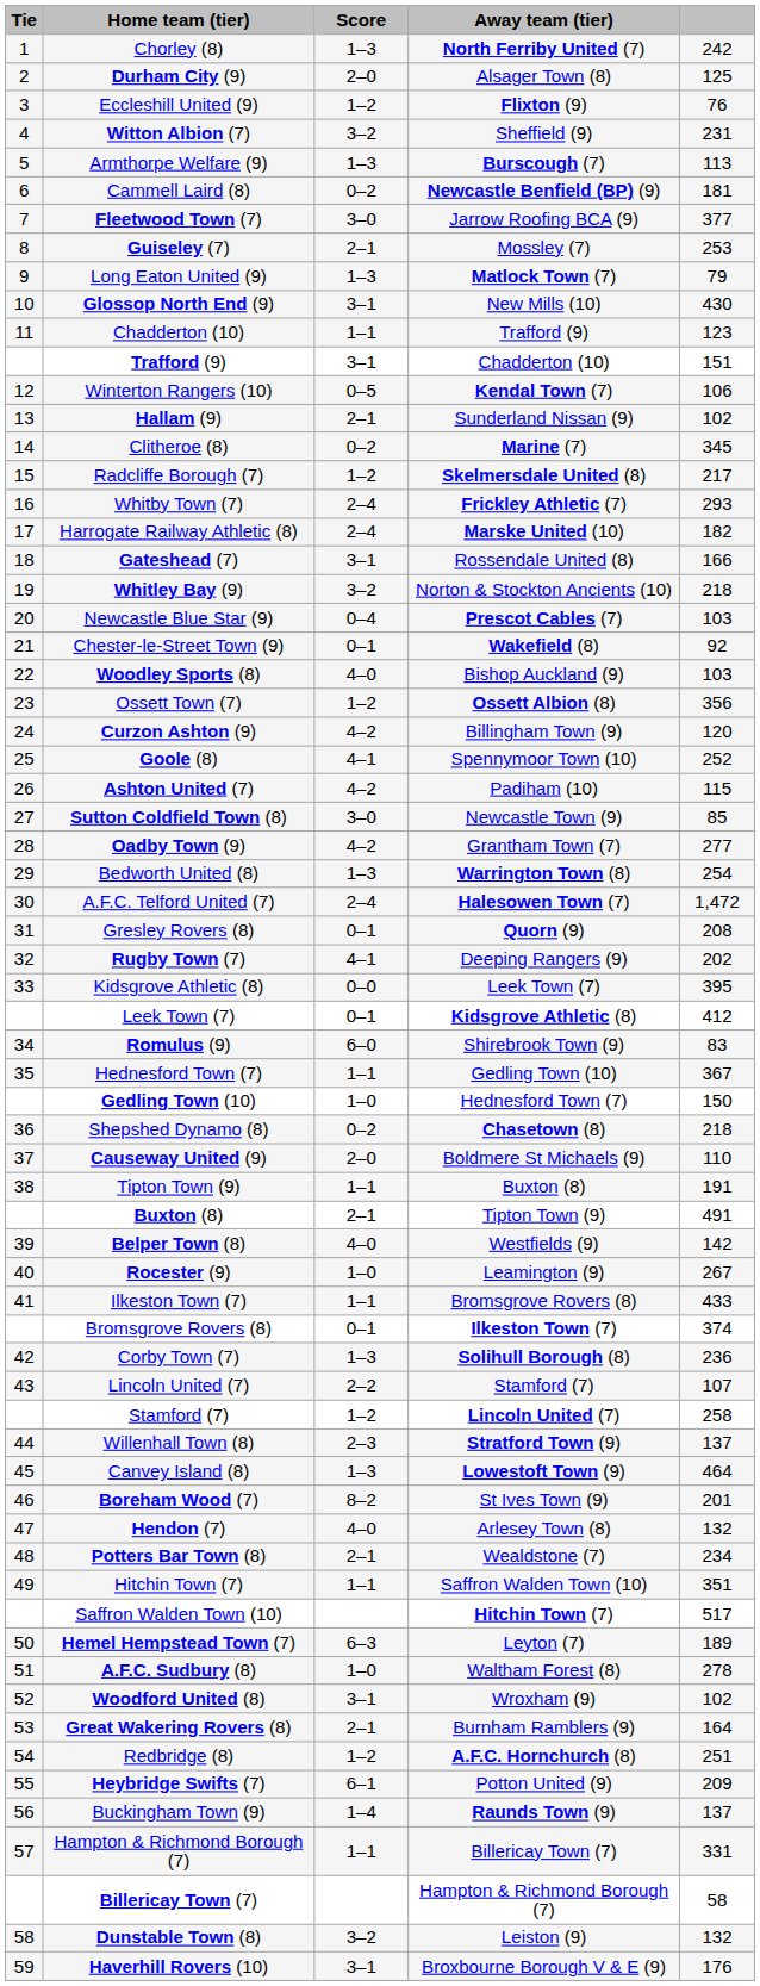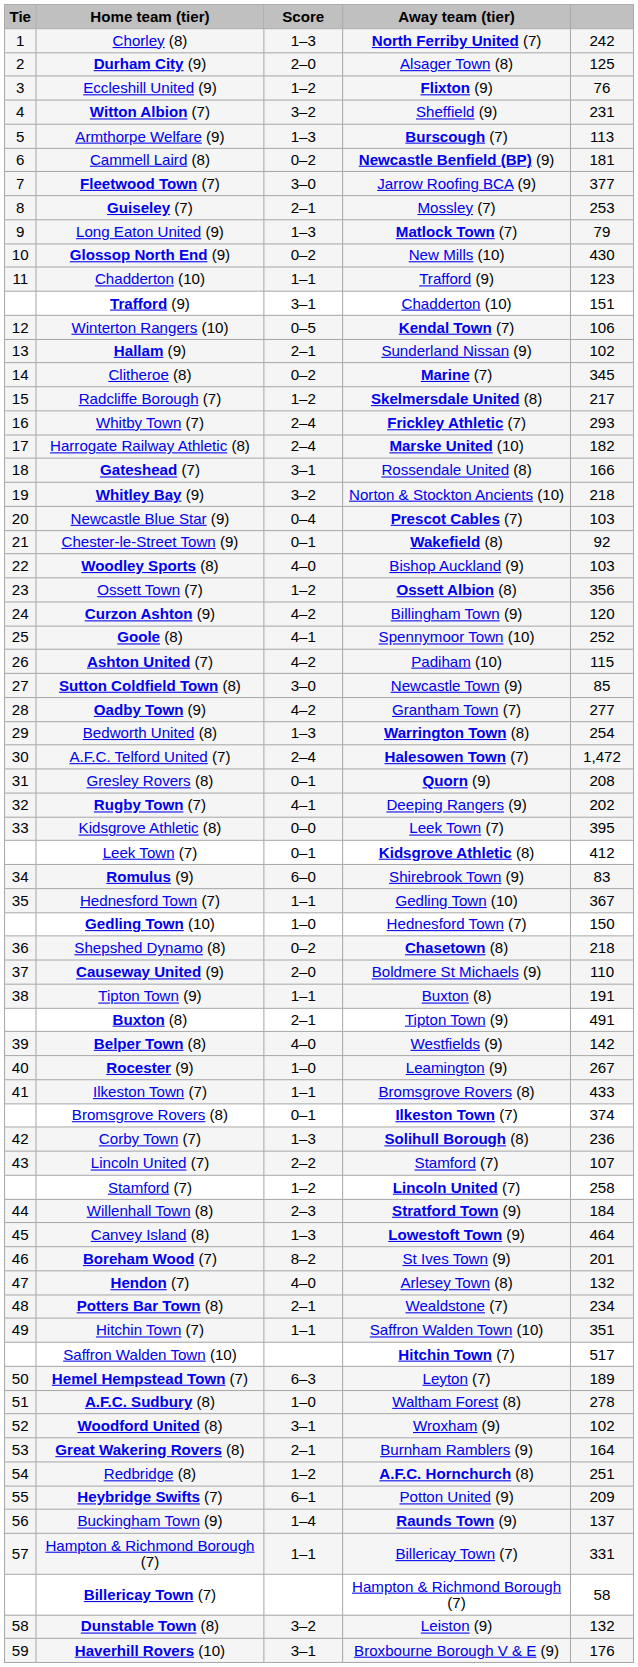 <table class="wikitable" style="width: 600px; background:WhiteSmoke; text-align:center; font-size:90%">
 <tr>
 <td scope="col" style="width:  5.00%; background:silver;"><strong>Tie</strong></td>
 <td scope="col" style="width: 36.25%; background:silver;"><strong>Home team (tier)</strong></td>
 <td scope="col" style="width: 12.50%; background:silver;"><strong>Score</strong></td>
 <td scope="col" style="width: 36.25%; background:silver;"><strong>Away team (tier)</strong></td>
 <td scope="col" style="width: 10.00%; background:silver;"><strong></strong></td>
 </tr>
 <tr>
 <td>1</td>
 <td><a href='#'>Chorley</a> (8)</td>
 <td>1–3</td>
 <td><strong><a href='#'>North Ferriby United</a></strong> (7)</td>
 <td>242</td>
 </tr>
 <tr>
 <td>2</td>
 <td><strong><a href='#'>Durham City</a></strong> (9)</td>
 <td>2–0</td>
 <td><a href='#'>Alsager Town</a> (8)</td>
 <td>125</td>
 </tr>
 <tr>
 <td>3</td>
 <td><a href='#'>Eccleshill United</a> (9)</td>
 <td>1–2</td>
 <td><strong><a href='#'>Flixton</a></strong> (9)</td>
 <td>76</td>
 </tr>
 <tr>
 <td>4</td>
 <td><strong><a href='#'>Witton Albion</a></strong> (7)</td>
 <td>3–2</td>
 <td><a href='#'>Sheffield</a> (9)</td>
 <td>231</td>
 </tr>
 <tr>
 <td>5</td>
 <td><a href='#'>Armthorpe Welfare</a> (9)</td>
 <td>1–3</td>
 <td><strong><a href='#'>Burscough</a></strong> (7)</td>
 <td>113</td>
 </tr>
 <tr>
 <td>6</td>
 <td><a href='#'>Cammell Laird</a> (8)</td>
 <td>0–2</td>
 <td><strong><a href='#'>Newcastle Benfield (BP)</a></strong> (9)</td>
 <td>181</td>
 </tr>
 <tr>
 <td>7</td>
 <td><strong><a href='#'>Fleetwood Town</a></strong> (7)</td>
 <td>3–0</td>
 <td><a href='#'>Jarrow Roofing BCA</a> (9)</td>
 <td>377</td>
 </tr>
 <tr>
 <td>8</td>
 <td><strong><a href='#'>Guiseley</a></strong> (7)</td>
 <td>2–1</td>
 <td><a href='#'>Mossley</a> (7)</td>
 <td>253</td>
 </tr>
 <tr>
 <td>9</td>
 <td><a href='#'>Long Eaton United</a> (9)</td>
 <td>1–3</td>
 <td><strong><a href='#'>Matlock Town</a></strong> (7)</td>
 <td>79</td>
 </tr>
 <tr>
 <td>10</td>
 <td><strong><a href='#'>Glossop North End</a></strong> (9)</td>
-<td>3–1</td>
+<td>0–2</td>
 <td><a href='#'>New Mills</a> (10)</td>
 <td>430</td>
 </tr>
 <tr>
 <td>11</td>
 <td><a href='#'>Chadderton</a> (10)</td>
 <td>1–1</td>
 <td><a href='#'>Trafford</a> (9)</td>
 <td>123</td>
 </tr>
 <tr style="background:white;">
 <td><em></em></td>
 <td><strong><a href='#'>Trafford</a></strong> (9)</td>
 <td>3–1</td>
 <td><a href='#'>Chadderton</a> (10)</td>
 <td>151</td>
 </tr>
 <tr>
 <td>12</td>
 <td><a href='#'>Winterton Rangers</a> (10)</td>
 <td>0–5</td>
 <td><strong><a href='#'>Kendal Town</a></strong> (7)</td>
 <td>106</td>
 </tr>
 <tr>
 <td>13</td>
 <td><strong><a href='#'>Hallam</a></strong> (9)</td>
 <td>2–1</td>
 <td><a href='#'>Sunderland Nissan</a> (9)</td>
 <td>102</td>
 </tr>
 <tr>
 <td>14</td>
 <td><a href='#'>Clitheroe</a> (8)</td>
 <td>0–2</td>
 <td><strong><a href='#'>Marine</a></strong> (7)</td>
 <td>345</td>
 </tr>
 <tr>
 <td>15</td>
 <td><a href='#'>Radcliffe Borough</a> (7)</td>
 <td>1–2</td>
 <td><strong><a href='#'>Skelmersdale United</a></strong> (8)</td>
 <td>217</td>
 </tr>
 <tr>
 <td>16</td>
 <td><a href='#'>Whitby Town</a> (7)</td>
 <td>2–4</td>
 <td><strong><a href='#'>Frickley Athletic</a></strong> (7)</td>
 <td>293</td>
 </tr>
 <tr>
 <td>17</td>
 <td><a href='#'>Harrogate Railway Athletic</a> (8)</td>
 <td>2–4</td>
 <td><strong><a href='#'>Marske United</a></strong> (10)</td>
 <td>182</td>
 </tr>
 <tr>
 <td>18</td>
 <td><strong><a href='#'>Gateshead</a></strong> (7)</td>
 <td>3–1</td>
 <td><a href='#'>Rossendale United</a> (8)</td>
 <td>166</td>
 </tr>
 <tr>
 <td>19</td>
 <td><strong><a href='#'>Whitley Bay</a></strong> (9)</td>
 <td>3–2</td>
 <td><a href='#'>Norton & Stockton Ancients</a> (10)</td>
 <td>218</td>
 </tr>
 <tr>
 <td>20</td>
 <td><a href='#'>Newcastle Blue Star</a> (9)</td>
 <td>0–4</td>
 <td><strong><a href='#'>Prescot Cables</a></strong> (7)</td>
 <td>103</td>
 </tr>
 <tr>
 <td>21</td>
 <td><a href='#'>Chester-le-Street Town</a> (9)</td>
 <td>0–1</td>
 <td><strong><a href='#'>Wakefield</a></strong> (8)</td>
 <td>92</td>
 </tr>
 <tr>
 <td>22</td>
 <td><strong><a href='#'>Woodley Sports</a></strong> (8)</td>
 <td>4–0</td>
 <td><a href='#'>Bishop Auckland</a> (9)</td>
 <td>103</td>
 </tr>
 <tr>
 <td>23</td>
 <td><a href='#'>Ossett Town</a> (7)</td>
 <td>1–2</td>
 <td><strong><a href='#'>Ossett Albion</a></strong> (8)</td>
 <td>356</td>
 </tr>
 <tr>
 <td>24</td>
 <td><strong><a href='#'>Curzon Ashton</a></strong> (9)</td>
 <td>4–2</td>
 <td><a href='#'>Billingham Town</a> (9)</td>
 <td>120</td>
 </tr>
 <tr>
 <td>25</td>
 <td><strong><a href='#'>Goole</a></strong> (8)</td>
 <td>4–1</td>
 <td><a href='#'>Spennymoor Town</a> (10)</td>
 <td>252</td>
 </tr>
 <tr>
 <td>26</td>
 <td><strong><a href='#'>Ashton United</a></strong> (7)</td>
 <td>4–2</td>
 <td><a href='#'>Padiham</a> (10)</td>
 <td>115</td>
 </tr>
 <tr>
 <td>27</td>
 <td><strong><a href='#'>Sutton Coldfield Town</a></strong> (8)</td>
 <td>3–0</td>
 <td><a href='#'>Newcastle Town</a> (9)</td>
 <td>85</td>
 </tr>
 <tr>
 <td>28</td>
 <td><strong><a href='#'>Oadby Town</a></strong> (9)</td>
 <td>4–2</td>
 <td><a href='#'>Grantham Town</a> (7)</td>
 <td>277</td>
 </tr>
 <tr>
 <td>29</td>
 <td><a href='#'>Bedworth United</a> (8)</td>
 <td>1–3</td>
 <td><strong><a href='#'>Warrington Town</a></strong> (8)</td>
 <td>254</td>
 </tr>
 <tr>
 <td>30</td>
 <td><a href='#'>A.F.C. Telford United</a> (7)</td>
 <td>2–4</td>
 <td><strong><a href='#'>Halesowen Town</a></strong> (7)</td>
 <td>1,472</td>
 </tr>
 <tr>
 <td>31</td>
 <td><a href='#'>Gresley Rovers</a> (8)</td>
 <td>0–1</td>
 <td><strong><a href='#'>Quorn</a></strong> (9)</td>
 <td>208</td>
 </tr>
 <tr>
 <td>32</td>
 <td><strong><a href='#'>Rugby Town</a></strong> (7)</td>
 <td>4–1</td>
 <td><a href='#'>Deeping Rangers</a> (9)</td>
 <td>202</td>
 </tr>
 <tr>
 <td>33</td>
 <td><a href='#'>Kidsgrove Athletic</a> (8)</td>
 <td>0–0</td>
 <td><a href='#'>Leek Town</a> (7)</td>
 <td>395</td>
 </tr>
 <tr style="background:white;">
 <td><em></em></td>
 <td><a href='#'>Leek Town</a> (7)</td>
 <td>0–1</td>
 <td><strong><a href='#'>Kidsgrove Athletic</a></strong> (8)</td>
 <td>412</td>
 </tr>
 <tr>
 <td>34</td>
 <td><strong><a href='#'>Romulus</a></strong> (9)</td>
 <td>6–0</td>
 <td><a href='#'>Shirebrook Town</a> (9)</td>
 <td>83</td>
 </tr>
 <tr>
 <td>35</td>
 <td><a href='#'>Hednesford Town</a> (7)</td>
 <td>1–1</td>
 <td><a href='#'>Gedling Town</a> (10)</td>
 <td>367</td>
 </tr>
 <tr style="background:white;">
 <td><em></em></td>
 <td><strong><a href='#'>Gedling Town</a></strong> (10)</td>
 <td>1–0</td>
 <td><a href='#'>Hednesford Town</a> (7)</td>
 <td>150</td>
 </tr>
 <tr>
 <td>36</td>
 <td><a href='#'>Shepshed Dynamo</a> (8)</td>
 <td>0–2</td>
 <td><strong><a href='#'>Chasetown</a></strong> (8)</td>
 <td>218</td>
 </tr>
 <tr>
 <td>37</td>
 <td><strong><a href='#'>Causeway United</a></strong> (9)</td>
 <td>2–0</td>
 <td><a href='#'>Boldmere St Michaels</a> (9)</td>
 <td>110</td>
 </tr>
 <tr>
 <td>38</td>
 <td><a href='#'>Tipton Town</a> (9)</td>
 <td>1–1</td>
 <td><a href='#'>Buxton</a> (8)</td>
 <td>191</td>
 </tr>
 <tr style="background:white;">
 <td><em></em></td>
 <td><strong><a href='#'>Buxton</a></strong> (8)</td>
 <td>2–1</td>
 <td><a href='#'>Tipton Town</a> (9)</td>
 <td>491</td>
 </tr>
 <tr>
 <td>39</td>
 <td><strong><a href='#'>Belper Town</a></strong> (8)</td>
 <td>4–0</td>
 <td><a href='#'>Westfields</a> (9)</td>
 <td>142</td>
 </tr>
 <tr>
 <td>40</td>
 <td><strong><a href='#'>Rocester</a></strong> (9)</td>
 <td>1–0</td>
 <td><a href='#'>Leamington</a> (9)</td>
 <td>267</td>
 </tr>
 <tr>
 <td>41</td>
 <td><a href='#'>Ilkeston Town</a> (7)</td>
 <td>1–1</td>
 <td><a href='#'>Bromsgrove Rovers</a> (8)</td>
 <td>433</td>
 </tr>
 <tr style="background:white;">
 <td><em></em></td>
 <td><a href='#'>Bromsgrove Rovers</a> (8)</td>
 <td>0–1</td>
 <td><strong><a href='#'>Ilkeston Town</a></strong> (7)</td>
 <td>374</td>
 </tr>
 <tr>
 <td>42</td>
 <td><a href='#'>Corby Town</a> (7)</td>
 <td>1–3</td>
 <td><strong><a href='#'>Solihull Borough</a></strong> (8)</td>
 <td>236</td>
 </tr>
 <tr>
 <td>43</td>
 <td><a href='#'>Lincoln United</a> (7)</td>
 <td>2–2</td>
 <td><a href='#'>Stamford</a> (7)</td>
 <td>107</td>
 </tr>
 <tr style="background:white;">
 <td><em></em></td>
 <td><a href='#'>Stamford</a> (7)</td>
 <td>1–2</td>
 <td><strong><a href='#'>Lincoln United</a></strong> (7)</td>
 <td>258</td>
 </tr>
 <tr>
 <td>44</td>
 <td><a href='#'>Willenhall Town</a> (8)</td>
 <td>2–3</td>
 <td><strong><a href='#'>Stratford Town</a></strong> (9)</td>
-<td>137</td>
+<td>184</td>
 </tr>
 <tr>
 <td>45</td>
 <td><a href='#'>Canvey Island</a> (8)</td>
 <td>1–3</td>
 <td><strong><a href='#'>Lowestoft Town</a></strong> (9)</td>
 <td>464</td>
 </tr>
 <tr>
 <td>46</td>
 <td><strong><a href='#'>Boreham Wood</a></strong> (7)</td>
 <td>8–2</td>
 <td><a href='#'>St Ives Town</a> (9)</td>
 <td>201</td>
 </tr>
 <tr>
 <td>47</td>
 <td><strong><a href='#'>Hendon</a></strong> (7)</td>
 <td>4–0</td>
 <td><a href='#'>Arlesey Town</a> (8)</td>
 <td>132</td>
 </tr>
 <tr>
 <td>48</td>
 <td><strong><a href='#'>Potters Bar Town</a></strong> (8)</td>
 <td>2–1</td>
 <td><a href='#'>Wealdstone</a> (7)</td>
 <td>234</td>
 </tr>
 <tr>
 <td>49</td>
 <td><a href='#'>Hitchin Town</a> (7)</td>
 <td>1–1</td>
 <td><a href='#'>Saffron Walden Town</a> (10)</td>
 <td>351</td>
 </tr>
 <tr style="background:white;">
 <td><em></em></td>
 <td><a href='#'>Saffron Walden Town</a> (10)</td>
 <td></td>
 <td><strong><a href='#'>Hitchin Town</a></strong> (7)</td>
 <td>517</td>
 </tr>
 <tr>
 <td>50</td>
 <td><strong><a href='#'>Hemel Hempstead Town</a></strong> (7)</td>
 <td>6–3</td>
 <td><a href='#'>Leyton</a> (7)</td>
 <td>189</td>
 </tr>
 <tr>
 <td>51</td>
 <td><strong><a href='#'>A.F.C. Sudbury</a></strong> (8)</td>
 <td>1–0</td>
 <td><a href='#'>Waltham Forest</a> (8)</td>
 <td>278</td>
 </tr>
 <tr>
 <td>52</td>
 <td><strong><a href='#'>Woodford United</a></strong> (8)</td>
 <td>3–1</td>
 <td><a href='#'>Wroxham</a> (9)</td>
 <td>102</td>
 </tr>
 <tr>
 <td>53</td>
 <td><strong><a href='#'>Great Wakering Rovers</a></strong> (8)</td>
 <td>2–1</td>
 <td><a href='#'>Burnham Ramblers</a> (9)</td>
 <td>164</td>
 </tr>
 <tr>
 <td>54</td>
 <td><a href='#'>Redbridge</a> (8)</td>
 <td>1–2</td>
 <td><strong><a href='#'>A.F.C. Hornchurch</a></strong> (8)</td>
 <td>251</td>
 </tr>
 <tr>
 <td>55</td>
 <td><strong><a href='#'>Heybridge Swifts</a></strong> (7)</td>
 <td>6–1</td>
 <td><a href='#'>Potton United</a> (9)</td>
 <td>209</td>
 </tr>
 <tr>
 <td>56</td>
 <td><a href='#'>Buckingham Town</a> (9)</td>
 <td>1–4</td>
 <td><strong><a href='#'>Raunds Town</a></strong> (9)</td>
 <td>137</td>
 </tr>
 <tr>
 <td>57</td>
 <td><a href='#'>Hampton & Richmond Borough</a> (7)</td>
 <td>1–1</td>
 <td><a href='#'>Billericay Town</a> (7)</td>
 <td>331</td>
 </tr>
 <tr style="background:white;">
 <td><em></em></td>
 <td><strong><a href='#'>Billericay Town</a></strong> (7)</td>
 <td></td>
 <td><a href='#'>Hampton & Richmond Borough</a> (7)</td>
 <td>58</td>
 </tr>
 <tr>
 <td>58</td>
 <td><strong><a href='#'>Dunstable Town</a></strong> (8)</td>
 <td>3–2</td>
 <td><a href='#'>Leiston</a> (9)</td>
 <td>132</td>
 </tr>
 <tr>
 <td>59</td>
 <td><strong><a href='#'>Haverhill Rovers</a></strong> (10)</td>
 <td>3–1</td>
 <td><a href='#'>Broxbourne Borough V & E</a> (9)</td>
 <td>176</td>
 </tr>
 </table>
